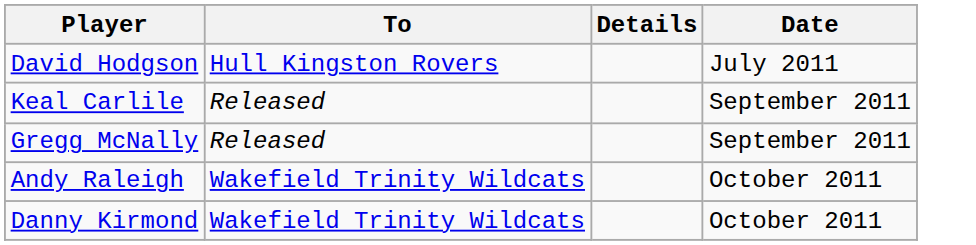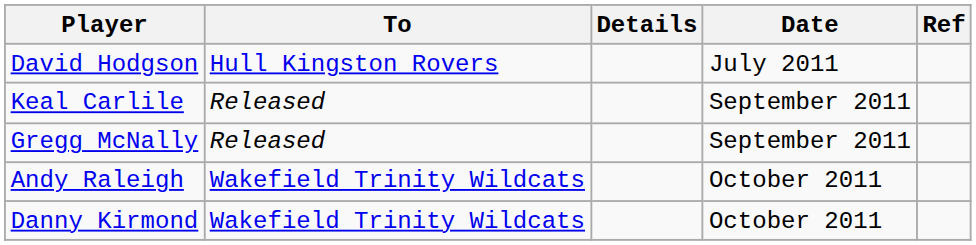 <table class="wikitable" style="text-align:center style="width:70%; text-align:left">
 <tr>
 <th><strong>Player</strong></th>
 <th><strong>To</strong></th>
 <th><strong>Details</strong></th>
 <th><strong>Date</strong></th>
+<th><strong>Ref</strong></th>
 </tr>
 <tr>
 <td><a href='#'>David Hodgson</a></td>
 <td><a href='#'>Hull Kingston Rovers</a></td>
 <td></td>
 <td>July 2011</td>
+<td></td>
 </tr>
 <tr>
 <td><a href='#'>Keal Carlile</a></td>
 <td><em>Released</em></td>
 <td></td>
 <td>September 2011</td>
+<td></td>
 </tr>
 <tr>
 <td><a href='#'>Gregg McNally</a></td>
 <td><em>Released</em></td>
 <td></td>
 <td>September 2011</td>
+<td></td>
 </tr>
 <tr>
 <td><a href='#'>Andy Raleigh</a></td>
 <td><a href='#'>Wakefield Trinity Wildcats</a></td>
 <td></td>
 <td>October 2011</td>
+<td></td>
 </tr>
 <tr>
 <td><a href='#'>Danny Kirmond</a></td>
 <td><a href='#'>Wakefield Trinity Wildcats</a></td>
 <td></td>
 <td>October 2011</td>
+<td></td>
 </tr>
 </table>
